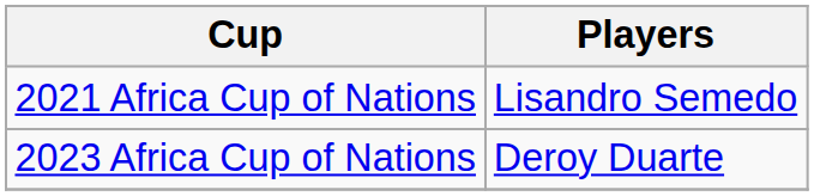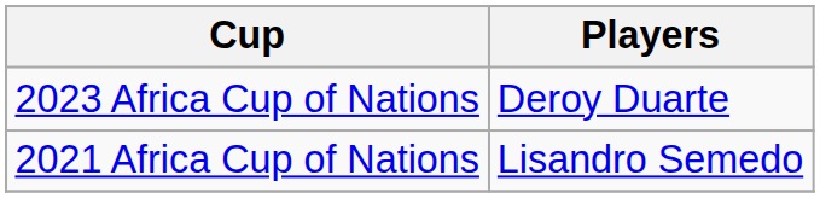 <table class="wikitable" style="text-align: left">
 <tr style="text-align: center">
 <th>Cup</th>
 <th>Players</th>
 </tr>
 <tr>
+<td align="left"> <a href='#'>2023 Africa Cup of Nations</a></td>
+<td> <a href='#'>Deroy Duarte</a></td>
+</tr>
+<tr>
 <td align="left"> <a href='#'>2021 Africa Cup of Nations</a></td>
 <td> <a href='#'>Lisandro Semedo</a></td>
 </tr>
 <tr>
-<td align="left"> <a href='#'>2023 Africa Cup of Nations</a></td>
-<td> <a href='#'>Deroy Duarte</a></td>
-</tr>
-<tr>
 </tr>
 </table>
